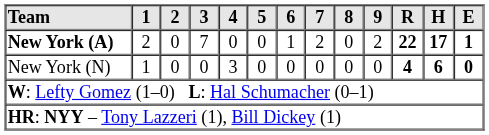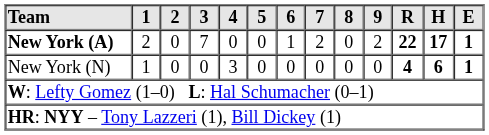 <table border=1 cellspacing=0 width=425 style="margin-left:3em;">
 <tr style="text-align:center; background-color:#e6e6e6;">
 <th align=left width=125>Team</th>
 <th width=25>1</th>
 <th width=25>2</th>
 <th width=25>3</th>
 <th width=25>4</th>
 <th width=25>5</th>
 <th width=25>6</th>
 <th width=25>7</th>
 <th width=25>8</th>
 <th width=25>9</th>
 <th width=25>R</th>
 <th width=25>H</th>
 <th width=25>E</th>
 </tr>
 <tr style="text-align:center;">
 <td align=left><strong>New York (A)</strong></td>
 <td>2</td>
 <td>0</td>
 <td>7</td>
 <td>0</td>
 <td>0</td>
 <td>1</td>
 <td>2</td>
 <td>0</td>
 <td>2</td>
 <td><strong>22</strong></td>
 <td><strong>17</strong></td>
 <td><strong>1</strong></td>
 </tr>
 <tr style="text-align:center;">
 <td align=left>New York (N)</td>
 <td>1</td>
 <td>0</td>
 <td>0</td>
 <td>3</td>
 <td>0</td>
 <td>0</td>
 <td>0</td>
 <td>0</td>
 <td>0</td>
 <td><strong>4</strong></td>
 <td><strong>6</strong></td>
-<td><strong>0</strong></td>
+<td><strong>1</strong></td>
 </tr>
 <tr style="text-align:left;">
 <td colspan=13><strong>W</strong>: <a href='#'>Lefty Gomez</a> (1–0)   <strong>L</strong>: <a href='#'>Hal Schumacher</a> (0–1)</td>
 </tr>
 <tr style="text-align:left;">
 <td colspan=13><strong>HR</strong>: <strong>NYY</strong> – <a href='#'>Tony Lazzeri</a> (1), <a href='#'>Bill Dickey</a> (1)</td>
 </tr>
 </table>
